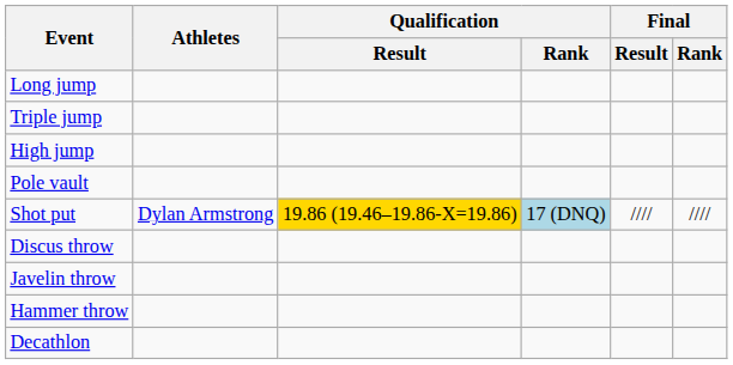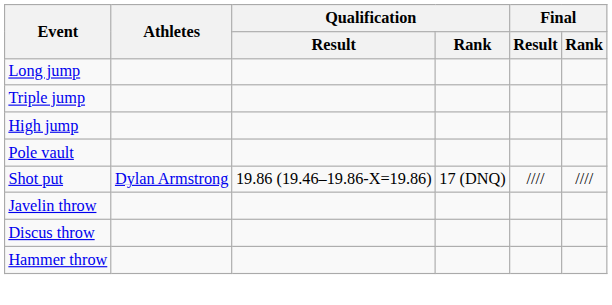 <table class="wikitable" border="1" style="font-size:90%">
 <tr>
 <th rowspan="2">Event</th>
 <th rowspan="2">Athletes</th>
 <th colspan="2">Qualification</th>
 <th colspan="2">Final</th>
 </tr>
 <tr>
 <th>Result</th>
 <th>Rank</th>
 <th>Result</th>
 <th>Rank</th>
 </tr>
 <tr>
 <td><a href='#'>Long jump</a></td>
 <td></td>
 <td align=center></td>
 <td align=center></td>
 <td align=center></td>
 <td align=center></td>
 </tr>
 <tr>
 <td><a href='#'>Triple jump</a></td>
 <td></td>
 <td align=center></td>
 <td align=center></td>
 <td align=center></td>
 <td align=center></td>
 </tr>
 <tr>
 <td><a href='#'>High jump</a></td>
 <td></td>
 <td align=center></td>
 <td align=center></td>
 <td align=center></td>
 <td align=center></td>
 </tr>
 <tr>
 <td><a href='#'>Pole vault</a></td>
 <td></td>
 <td align=center></td>
 <td align=center></td>
 <td align=center></td>
 <td align=center></td>
 </tr>
 <tr>
 <td><a href='#'>Shot put</a></td>
 <td><a href='#'>Dylan Armstrong</a></td>
-<td align=center style="background: gold;">19.86 (19.46–19.86-X=19.86)</td>
-<td align=center style="background: lightblue;">17 (DNQ)</td>
+<td align=center>19.86 (19.46–19.86-X=19.86)</td>
+<td align=center>17 (DNQ)</td>
 <td align=center>////</td>
 <td align=center>////</td>
 </tr>
 <tr>
-<td><a href='#'>Discus throw</a></td>
+<td><a href='#'>Javelin throw</a></td>
 <td></td>
 <td align=center></td>
 <td align=center></td>
 <td align=center></td>
 <td align=center></td>
 </tr>
 <tr>
-<td><a href='#'>Javelin throw</a></td>
+<td><a href='#'>Discus throw</a></td>
 <td></td>
 <td align=center></td>
 <td align=center></td>
 <td align=center></td>
 <td align=center></td>
 </tr>
 <tr>
 <td><a href='#'>Hammer throw</a></td>
 <td></td>
 <td align=center></td>
 <td align=center></td>
 <td align=center></td>
 <td align=center></td>
 </tr>
-<tr>
-<td><a href='#'>Decathlon</a></td>
-<td></td>
-<td align=center></td>
-<td align=center></td>
-<td align=center></td>
-<td align=center></td>
-</tr>
 </table>
